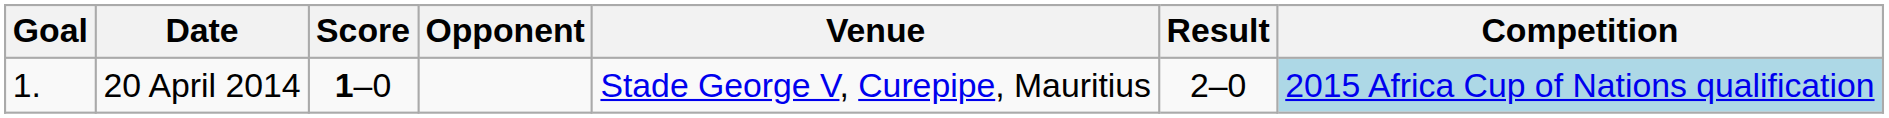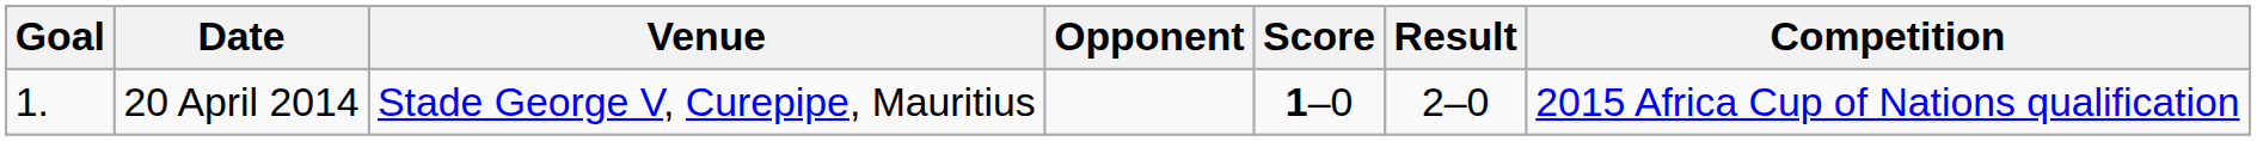 <table class="wikitable plainrowheaders sortable">
 <tr>
 <th>Goal</th>
 <th>Date</th>
+<th>Venue</th>
+<th>Opponent</th>
 <th>Score</th>
-<th>Opponent</th>
-<th>Venue</th>
 <th>Result</th>
 <th>Competition</th>
 </tr>
 <tr>
 <td>1.</td>
 <td>20 April 2014</td>
+<td><a href='#'>Stade George V</a>, <a href='#'>Curepipe</a>, Mauritius</td>
+<td></td>
 <td align=center><strong>1</strong>–0</td>
-<td></td>
-<td><a href='#'>Stade George V</a>, <a href='#'>Curepipe</a>, Mauritius</td>
 <td align=center>2–0</td>
-<td style="background: lightblue;"><a href='#'>2015 Africa Cup of Nations qualification</a></td>
+<td><a href='#'>2015 Africa Cup of Nations qualification</a></td>
 </tr>
 </table>
